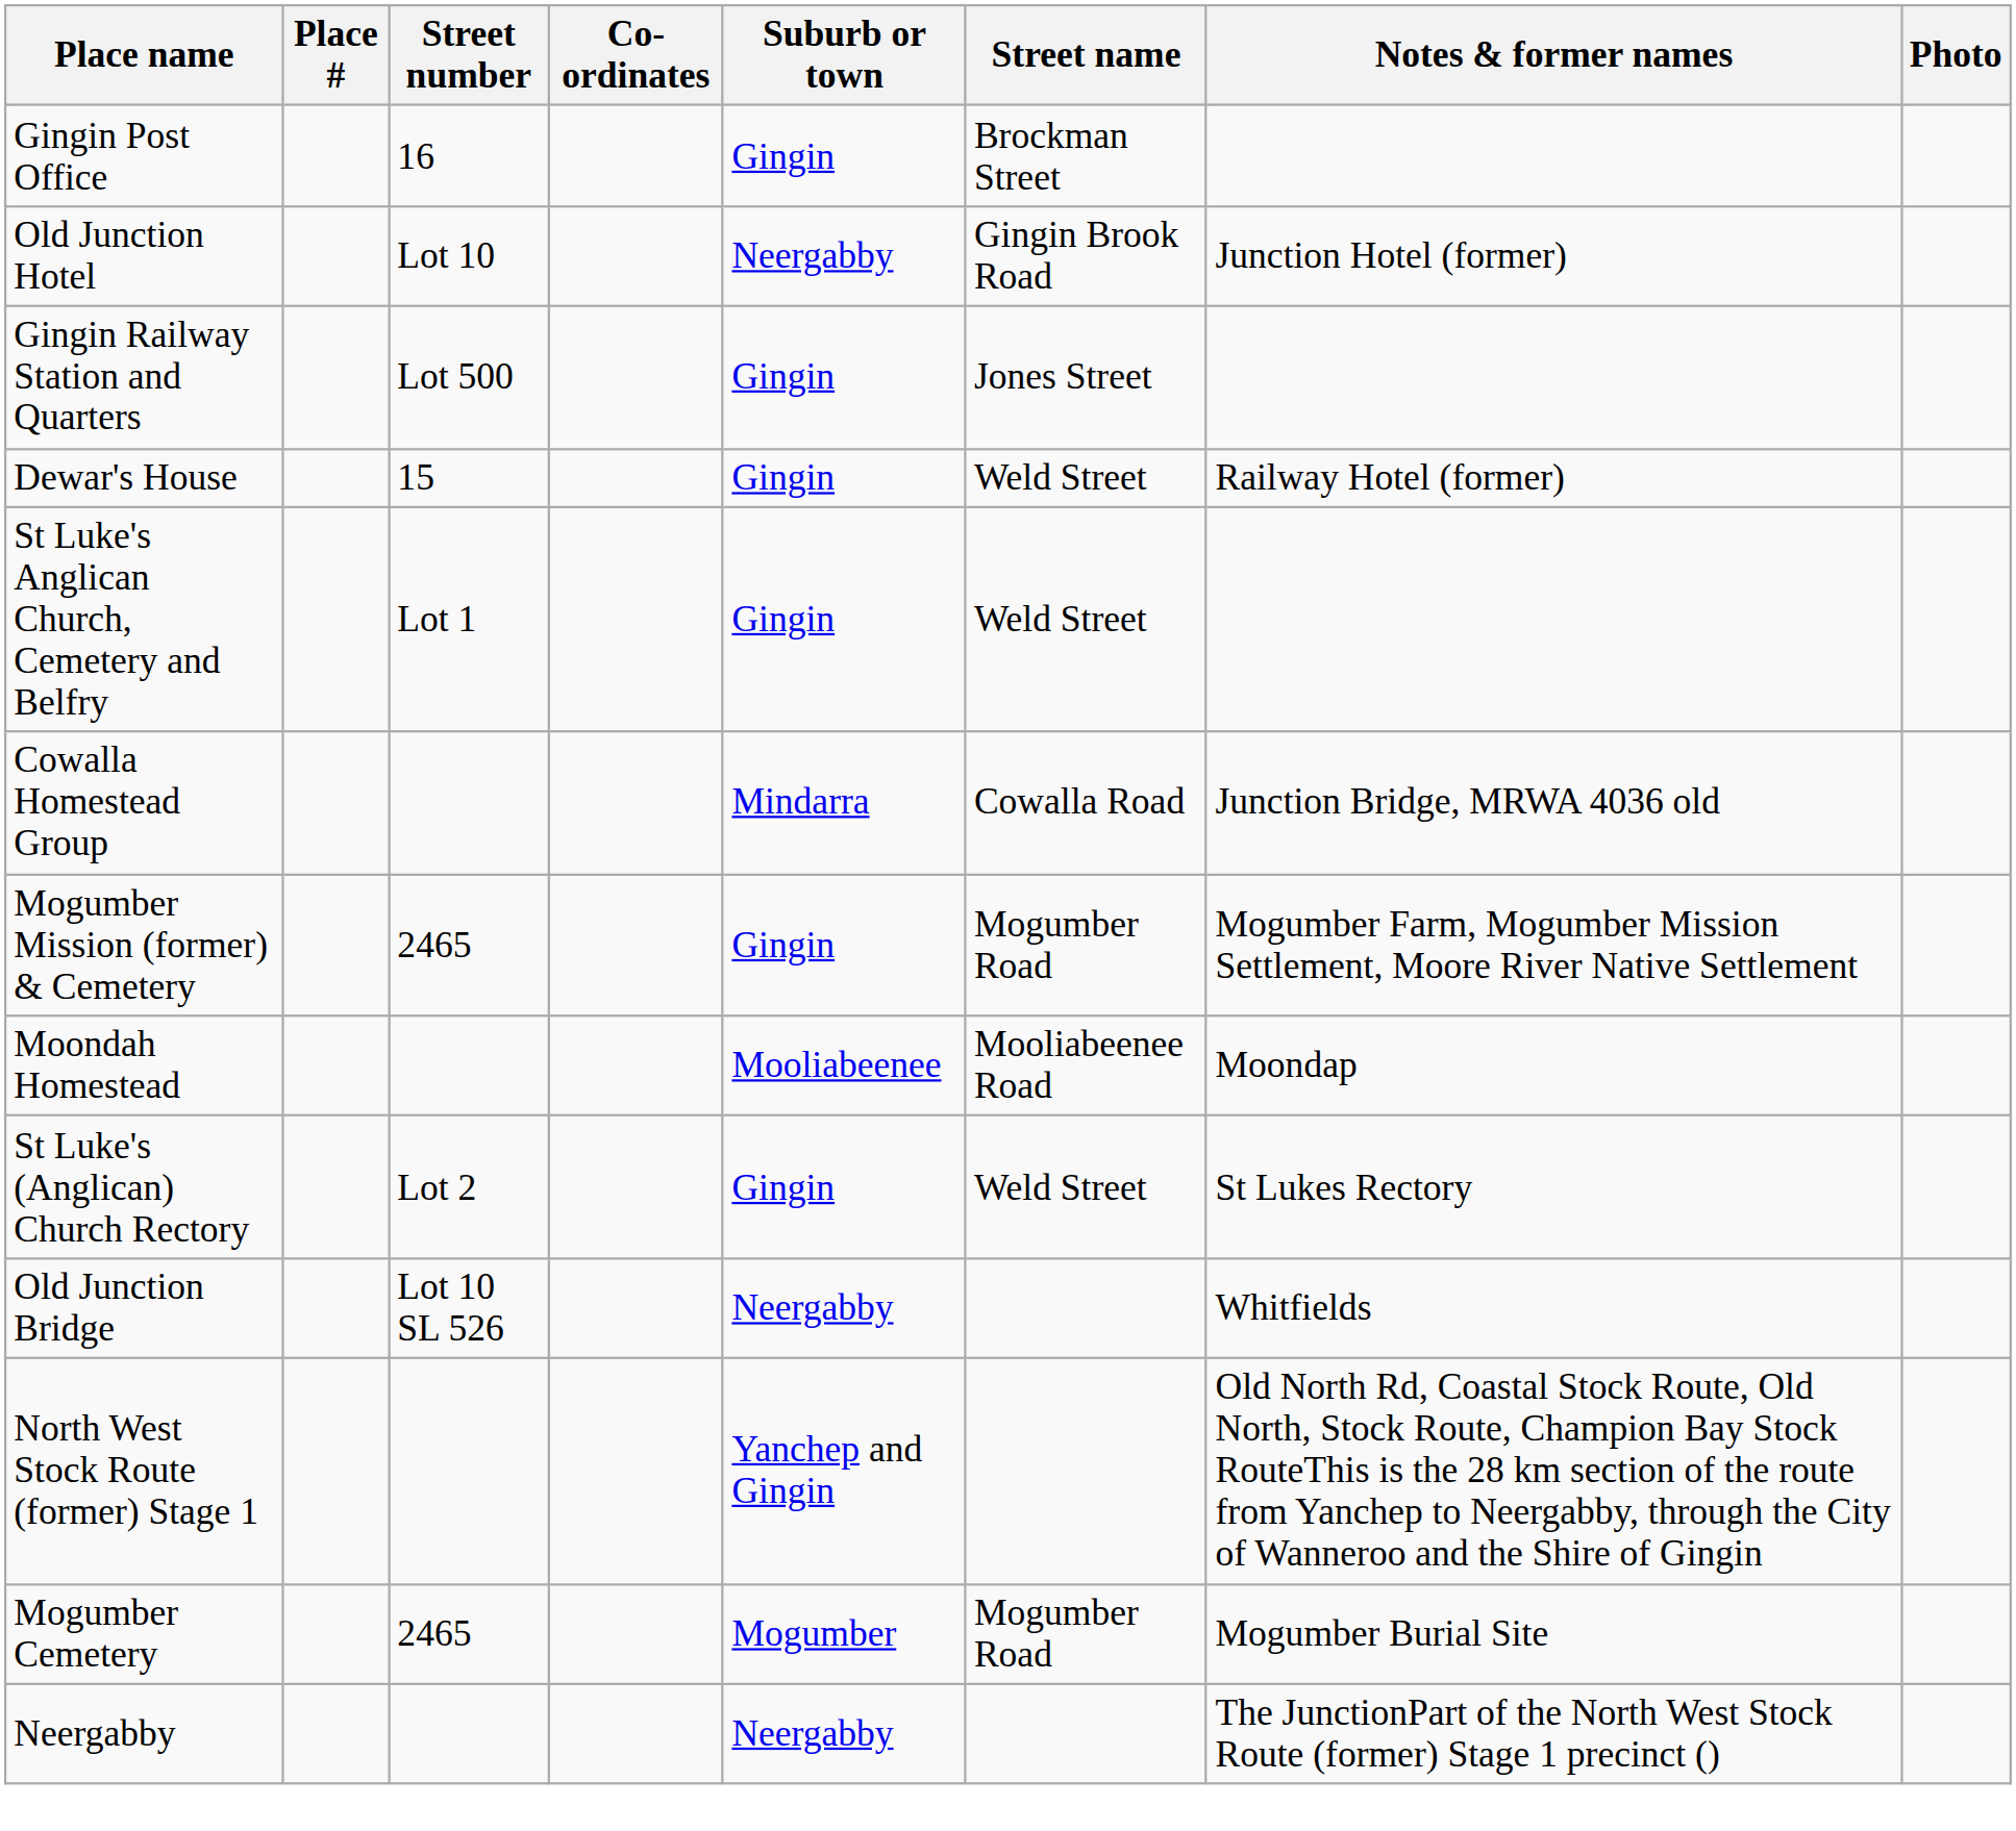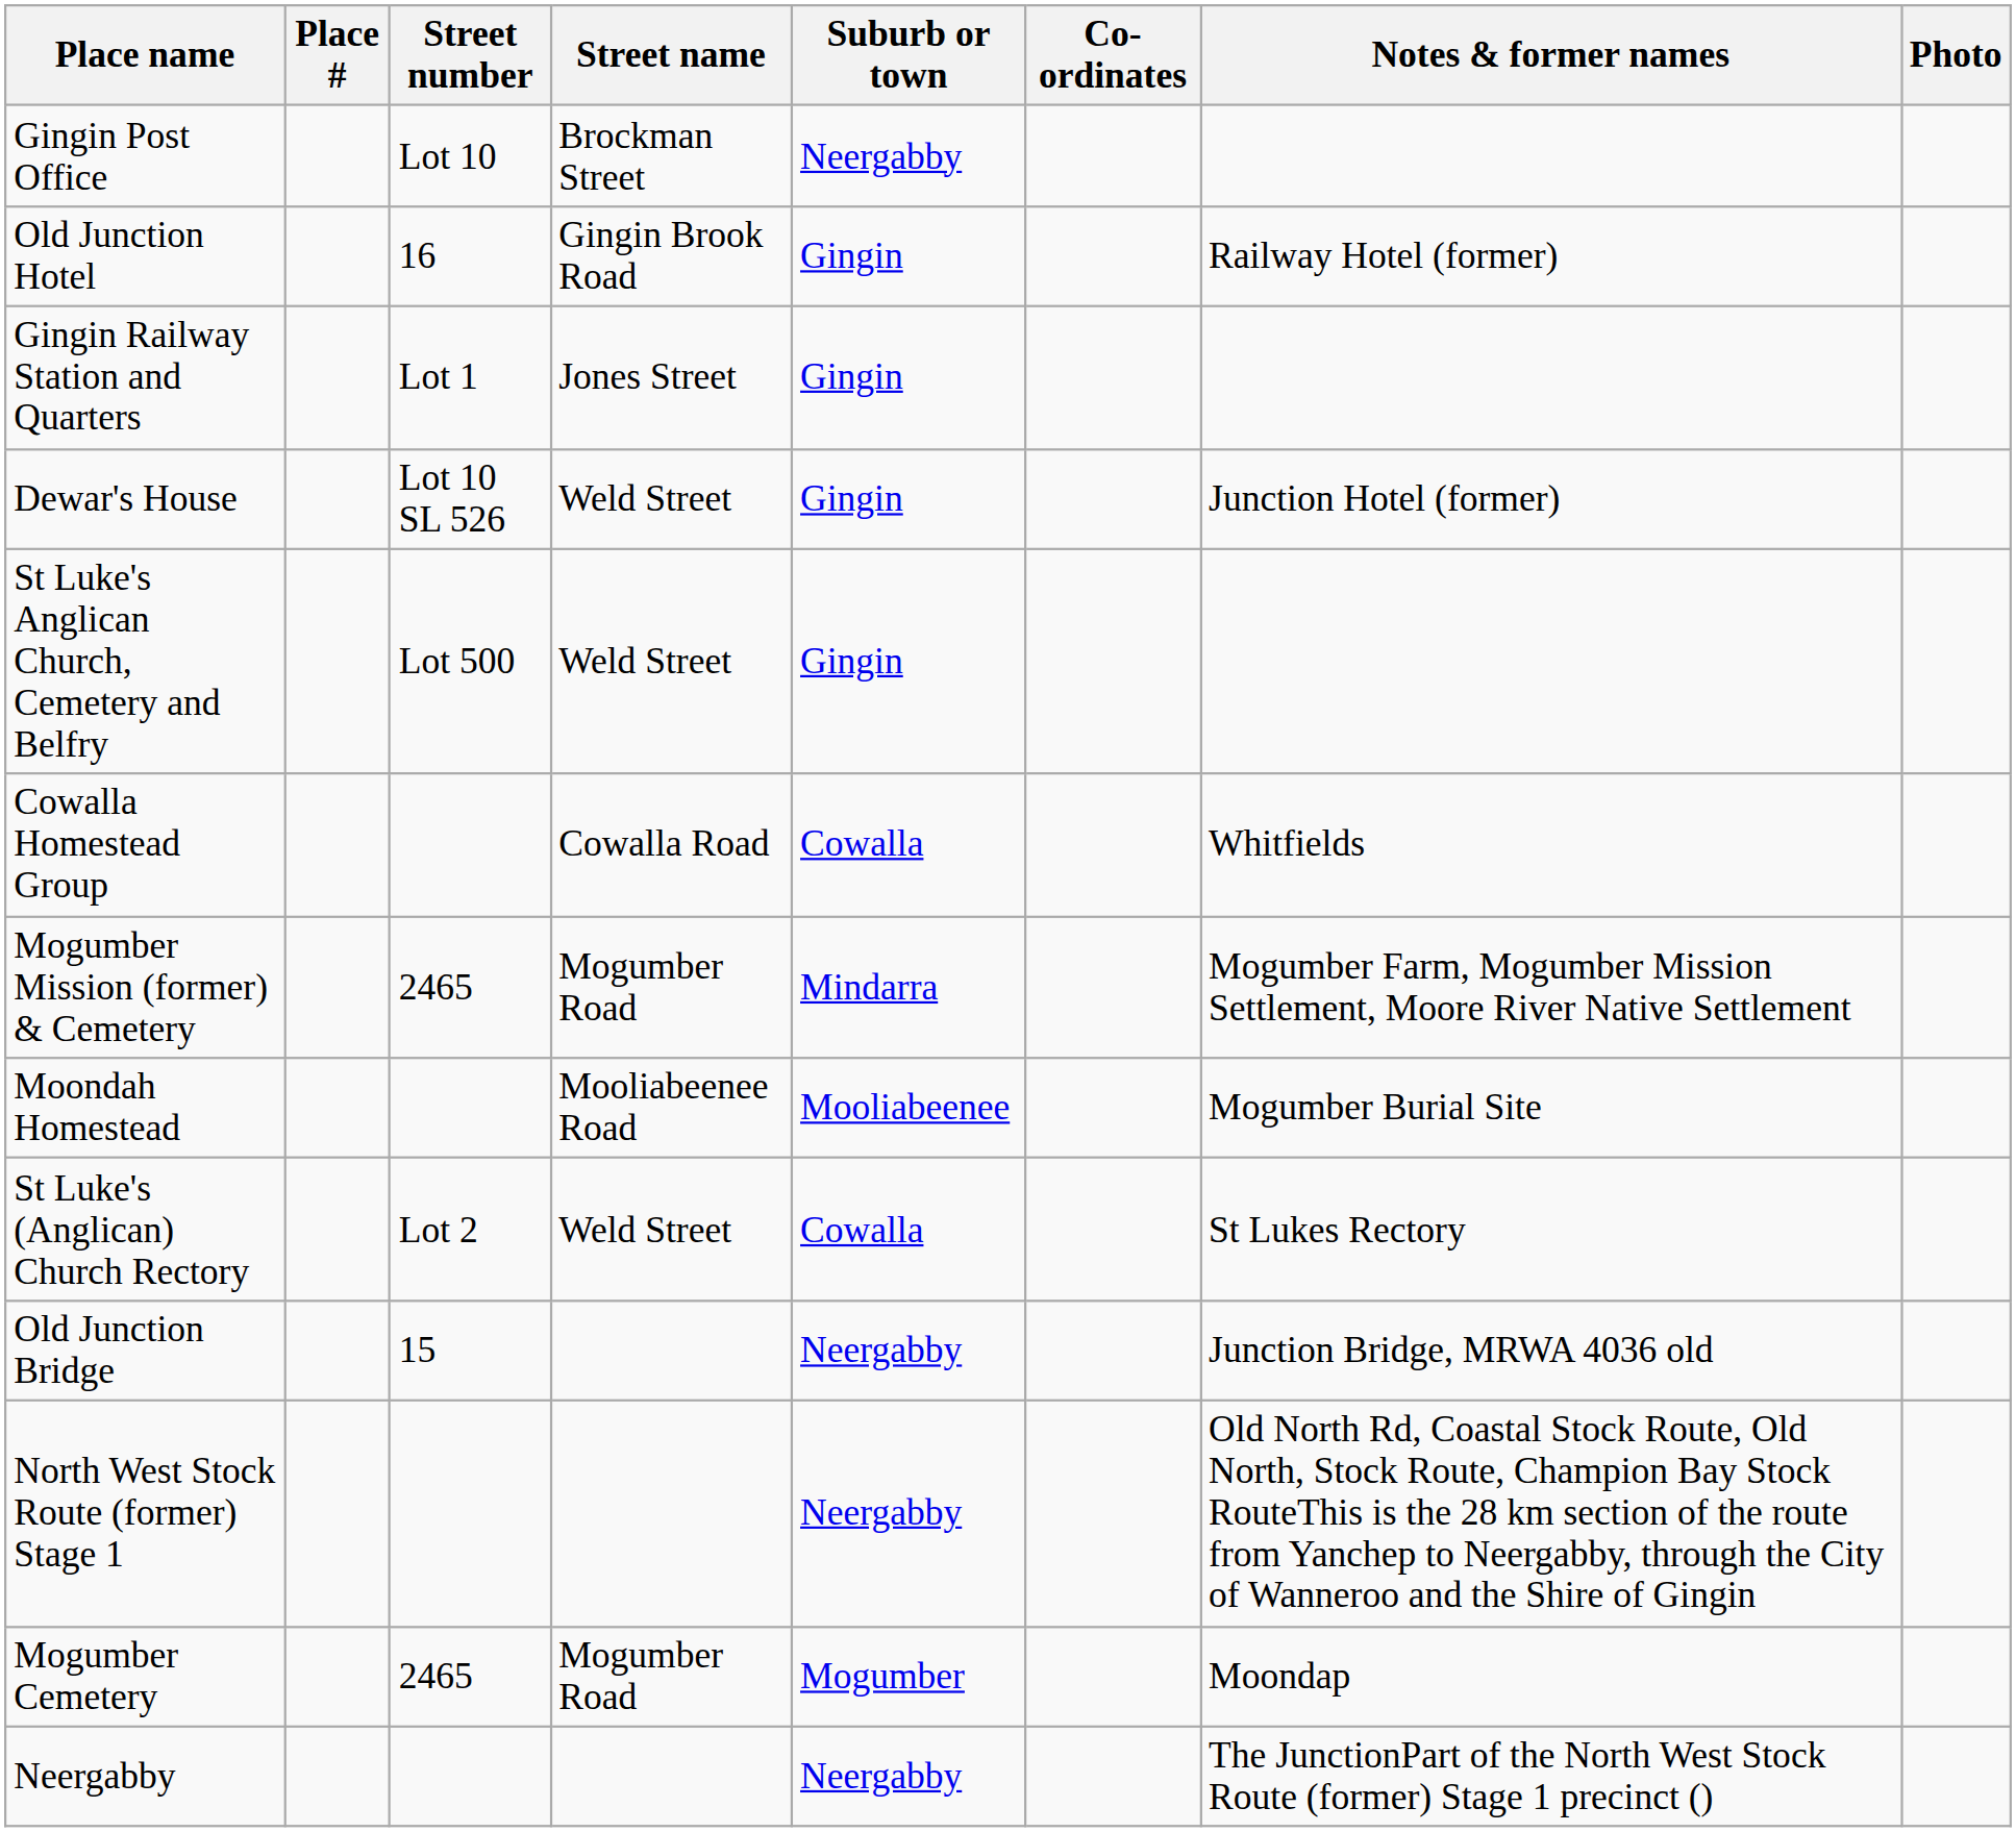 <table class="wikitable sortable">
 <tr>
 <th>Place name</th>
 <th>Place #</th>
 <th>Street number</th>
+<th>Street name</th>
+<th>Suburb or town</th>
 <th>Co-ordinates</th>
-<th>Suburb or town</th>
-<th>Street name</th>
 <th class="unsortable">Notes & former names</th>
 <th class="unsortable">Photo</th>
 </tr>
 <tr>
 <td>Gingin Post Office</td>
 <td></td>
-<td>16</td>
+<td>Lot 10</td>
+<td>Brockman Street</td>
+<td><a href='#'>Neergabby</a></td>
 <td></td>
-<td><a href='#'>Gingin</a></td>
-<td>Brockman Street</td>
 <td></td>
 <td></td>
 </tr>
 <tr>
 <td>Old Junction Hotel</td>
 <td></td>
-<td>Lot 10</td>
+<td>16</td>
+<td>Gingin Brook Road</td>
+<td><a href='#'>Gingin</a></td>
 <td></td>
-<td><a href='#'>Neergabby</a></td>
-<td>Gingin Brook Road</td>
-<td>Junction Hotel (former)</td>
+<td>Railway Hotel (former)</td>
 <td></td>
 </tr>
 <tr>
 <td>Gingin Railway Station and Quarters</td>
 <td></td>
-<td>Lot 500</td>
+<td>Lot 1</td>
+<td>Jones Street</td>
+<td><a href='#'>Gingin</a></td>
 <td></td>
-<td><a href='#'>Gingin</a></td>
-<td>Jones Street</td>
 <td></td>
 <td></td>
 </tr>
 <tr>
 <td>Dewar's House</td>
 <td></td>
-<td>15</td>
+<td>Lot 10 SL 526</td>
+<td>Weld Street</td>
+<td><a href='#'>Gingin</a></td>
 <td></td>
-<td><a href='#'>Gingin</a></td>
-<td>Weld Street</td>
-<td>Railway Hotel (former)</td>
+<td>Junction Hotel (former)</td>
 <td></td>
 </tr>
 <tr>
 <td>St Luke's Anglican Church, Cemetery and Belfry</td>
 <td></td>
-<td>Lot 1</td>
+<td>Lot 500</td>
+<td>Weld Street</td>
+<td><a href='#'>Gingin</a></td>
 <td></td>
-<td><a href='#'>Gingin</a></td>
-<td>Weld Street</td>
 <td></td>
 <td></td>
 </tr>
 <tr>
 <td>Cowalla Homestead Group</td>
 <td></td>
 <td></td>
+<td>Cowalla Road</td>
+<td><a href='#'>Cowalla</a></td>
 <td></td>
-<td><a href='#'>Mindarra</a></td>
-<td>Cowalla Road</td>
-<td>Junction Bridge, MRWA 4036 old</td>
+<td>Whitfields</td>
 <td></td>
 </tr>
 <tr>
 <td>Mogumber Mission (former) & Cemetery</td>
 <td></td>
 <td>2465</td>
+<td>Mogumber Road</td>
+<td><a href='#'>Mindarra</a></td>
 <td></td>
-<td><a href='#'>Gingin</a></td>
-<td>Mogumber Road</td>
 <td>Mogumber Farm, Mogumber Mission Settlement, Moore River Native Settlement</td>
 <td></td>
 </tr>
 <tr>
 <td>Moondah Homestead</td>
 <td></td>
 <td></td>
+<td>Mooliabeenee Road</td>
+<td><a href='#'>Mooliabeenee</a></td>
 <td></td>
-<td><a href='#'>Mooliabeenee</a></td>
-<td>Mooliabeenee Road</td>
-<td>Moondap</td>
+<td>Mogumber Burial Site</td>
 <td></td>
 </tr>
 <tr>
 <td>St Luke's (Anglican) Church Rectory</td>
 <td></td>
 <td>Lot 2</td>
+<td>Weld Street</td>
+<td><a href='#'>Cowalla</a></td>
 <td></td>
-<td><a href='#'>Gingin</a></td>
-<td>Weld Street</td>
 <td>St Lukes Rectory</td>
 <td></td>
 </tr>
 <tr>
 <td>Old Junction Bridge</td>
 <td></td>
-<td>Lot 10 SL 526</td>
+<td>15</td>
 <td></td>
 <td><a href='#'>Neergabby</a></td>
 <td></td>
-<td>Whitfields</td>
+<td>Junction Bridge, MRWA 4036 old</td>
 <td></td>
 </tr>
 <tr>
 <td>North West Stock Route (former) Stage 1</td>
 <td></td>
 <td></td>
 <td></td>
-<td><a href='#'>Yanchep</a> and <a href='#'>Gingin</a></td>
+<td><a href='#'>Neergabby</a></td>
 <td></td>
 <td>Old North Rd, Coastal Stock Route, Old North, Stock Route, Champion Bay Stock RouteThis is the 28 km section of the route from Yanchep to Neergabby, through the City of Wanneroo and the Shire of Gingin</td>
 <td></td>
 </tr>
 <tr>
 <td>Mogumber Cemetery</td>
 <td></td>
 <td>2465</td>
+<td>Mogumber Road</td>
+<td><a href='#'>Mogumber</a></td>
 <td></td>
-<td><a href='#'>Mogumber</a></td>
-<td>Mogumber Road</td>
-<td>Mogumber Burial Site</td>
+<td>Moondap</td>
 <td></td>
 </tr>
 <tr>
 <td>Neergabby</td>
 <td></td>
 <td></td>
 <td></td>
 <td><a href='#'>Neergabby</a></td>
 <td></td>
 <td>The JunctionPart of the North West Stock Route (former) Stage 1 precinct ()</td>
 <td></td>
 </tr>
 </table>
